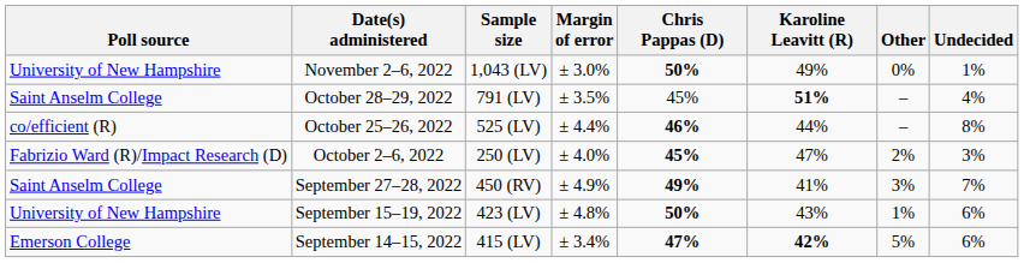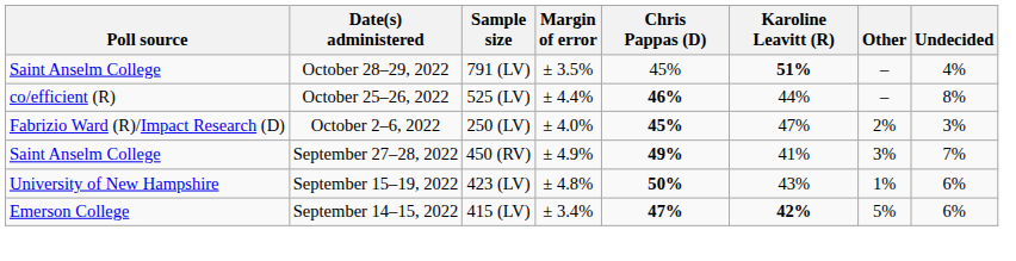 <table class="wikitable" style="font-size:90%;text-align:center;">
 <tr valign=bottom>
 <th>Poll source</th>
 <th>Date(s)<br>administered</th>
 <th>Sample<br>size</th>
 <th>Margin<br>of error</th>
 <th style="width:100px;">Chris<br>Pappas (D)</th>
 <th style="width:100px;">Karoline<br>Leavitt (R)</th>
 <th>Other</th>
 <th>Undecided</th>
-</tr>
-<tr>
-<td style="text-align:left;"><a href='#'>University of New Hampshire</a></td>
-<td>November 2–6, 2022</td>
-<td>1,043 (LV)</td>
-<td>± 3.0%</td>
-<td><strong>50%</strong></td>
-<td>49%</td>
-<td>0%</td>
-<td>1%</td>
 </tr>
 <tr>
 <td style="text-align:left;"><a href='#'>Saint Anselm College</a></td>
 <td>October 28–29, 2022</td>
 <td>791 (LV)</td>
 <td>± 3.5%</td>
 <td>45%</td>
 <td><strong>51%</strong></td>
 <td>–</td>
 <td>4%</td>
 </tr>
 <tr>
 <td style="text-align:left;"><a href='#'>co/efficient</a> (R)</td>
 <td>October 25–26, 2022</td>
 <td>525 (LV)</td>
 <td>± 4.4%</td>
 <td><strong>46%</strong></td>
 <td>44%</td>
 <td>–</td>
 <td>8%</td>
 </tr>
 <tr>
 <td style="text-align:left;"><a href='#'>Fabrizio Ward</a> (R)/<a href='#'>Impact Research</a> (D)</td>
 <td>October 2–6, 2022</td>
 <td>250 (LV)</td>
 <td>± 4.0%</td>
 <td><strong>45%</strong></td>
 <td>47%</td>
 <td>2%</td>
 <td>3%</td>
 </tr>
 <tr>
 <td style="text-align:left;"><a href='#'>Saint Anselm College</a></td>
 <td>September 27–28, 2022</td>
 <td>450 (RV)</td>
 <td>± 4.9%</td>
 <td><strong>49%</strong></td>
 <td>41%</td>
 <td>3%</td>
 <td>7%</td>
 </tr>
 <tr>
 <td style="text-align:left;"><a href='#'>University of New Hampshire</a></td>
 <td>September 15–19, 2022</td>
 <td>423 (LV)</td>
 <td>± 4.8%</td>
 <td><strong>50%</strong></td>
 <td>43%</td>
 <td>1%</td>
 <td>6%</td>
 </tr>
 <tr>
 <td style="text-align:left;"><a href='#'>Emerson College</a></td>
 <td>September 14–15, 2022</td>
 <td>415 (LV)</td>
 <td>± 3.4%</td>
 <td><strong>47%</strong></td>
 <td><strong>42%</strong></td>
 <td>5%</td>
 <td>6%</td>
 </tr>
 </table>
